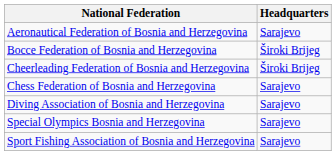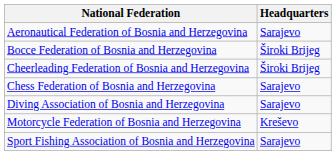 <table class="wikitable sortable">
 <tr>
 <th>National Federation</th>
 <th>Headquarters</th>
 </tr>
 <tr>
 <td><a href='#'>Aeronautical Federation of Bosnia and Herzegovina</a></td>
 <td><a href='#'>Sarajevo</a></td>
 </tr>
 <tr>
 <td><a href='#'>Bocce Federation of Bosnia and Herzegovina</a></td>
 <td><a href='#'>Široki Brijeg</a></td>
 </tr>
 <tr>
 <td><a href='#'>Cheerleading Federation of Bosnia and Herzegovina</a></td>
 <td><a href='#'>Široki Brijeg</a></td>
 </tr>
 <tr>
 <td><a href='#'>Chess Federation of Bosnia and Herzegovina</a></td>
 <td><a href='#'>Sarajevo</a></td>
 </tr>
 <tr>
 <td><a href='#'>Diving Association of Bosnia and Herzegovina</a></td>
 <td><a href='#'>Sarajevo</a></td>
 </tr>
 <tr>
-<td><a href='#'>Special Olympics Bosnia and Herzegovina</a></td>
-<td><a href='#'>Sarajevo</a></td>
+<td><a href='#'>Motorcycle Federation of Bosnia and Herzegovina</a></td>
+<td><a href='#'>Kreševo</a></td>
 </tr>
 <tr>
 <td><a href='#'>Sport Fishing Association of Bosnia and Herzegovina</a></td>
 <td><a href='#'>Sarajevo</a></td>
 </tr>
 </table>
